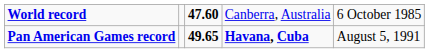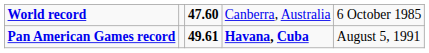 <table class="wikitable">
 <tr>
 <td><strong><a href='#'>World record</a></strong></td>
 <td></td>
 <td><strong>47.60</strong></td>
 <td><a href='#'>Canberra</a>, <a href='#'>Australia</a></td>
 <td>6 October 1985</td>
 </tr>
 <tr>
 <td><strong><a href='#'>Pan American Games record</a></strong></td>
 <td></td>
-<td><strong>49.65</strong></td>
+<td><strong>49.61</strong></td>
 <td><strong><a href='#'>Havana</a>, <a href='#'>Cuba</a></strong></td>
 <td>August 5, 1991</td>
 </tr>
 </table>
